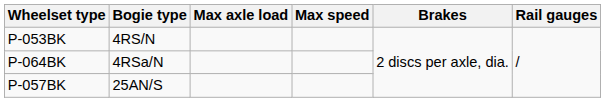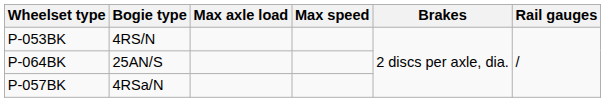 <table class="wikitable">
 <tr>
 <th>Wheelset type</th>
 <th>Bogie type</th>
 <th>Max axle load</th>
 <th>Max speed</th>
 <th>Brakes</th>
 <th>Rail gauges</th>
 </tr>
 <tr>
 <td>P-053BK</td>
 <td>4RS/N</td>
 <td></td>
 <td></td>
 <td rowspan="3">2 discs per axle,  dia.</td>
 <td rowspan="3"> / </td>
 </tr>
 <tr>
 <td>P-064BK</td>
-<td>4RSa/N</td>
+<td>25AN/S</td>
 <td></td>
 <td></td>
 </tr>
 <tr>
 <td>P-057BK</td>
-<td>25AN/S</td>
+<td>4RSa/N</td>
 <td></td>
 <td></td>
 </tr>
 </table>
